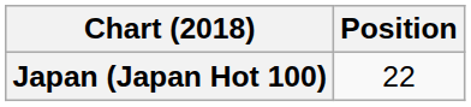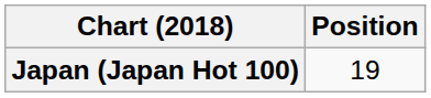 <table class="wikitable plainrowheaders" style="text-align:center">
 <tr>
 <th scope="col">Chart (2018)</th>
 <th scope="col">Position</th>
 </tr>
 <tr>
 <th scope="row">Japan (Japan Hot 100)</th>
-<td>22</td>
+<td>19</td>
 </tr>
 </table>
